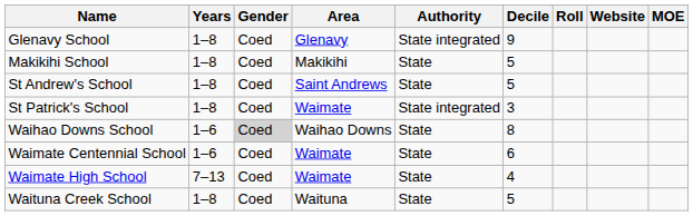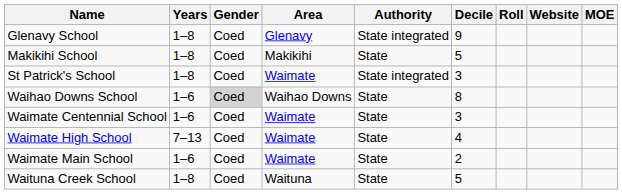 <table class="wikitable sortable">
 <tr>
 <th>Name</th>
 <th>Years</th>
 <th>Gender</th>
 <th>Area</th>
 <th>Authority</th>
 <th>Decile</th>
 <th>Roll</th>
 <th>Website</th>
 <th>MOE</th>
 </tr>
 <tr>
 <td>Glenavy School</td>
 <td>1–8</td>
 <td>Coed</td>
 <td><a href='#'>Glenavy</a></td>
 <td>State integrated</td>
 <td>9</td>
 <td></td>
 <td></td>
 <td></td>
 </tr>
 <tr>
 <td>Makikihi School</td>
 <td>1–8</td>
 <td>Coed</td>
 <td>Makikihi</td>
 <td>State</td>
 <td>5</td>
 <td></td>
 <td></td>
 <td></td>
 </tr>
 <tr>
-<td>St Andrew's School</td>
-<td>1–8</td>
-<td>Coed</td>
-<td><a href='#'>Saint Andrews</a></td>
-<td>State</td>
-<td>5</td>
-<td></td>
-<td></td>
-<td></td>
-</tr>
-<tr>
 <td>St Patrick's School</td>
 <td>1–8</td>
 <td>Coed</td>
 <td><a href='#'>Waimate</a></td>
 <td>State integrated</td>
 <td>3</td>
 <td></td>
 <td></td>
 <td></td>
 </tr>
 <tr>
 <td>Waihao Downs School</td>
 <td>1–6</td>
 <td style="background: lightgrey;">Coed</td>
 <td>Waihao Downs</td>
 <td>State</td>
 <td>8</td>
 <td></td>
 <td></td>
 <td></td>
 </tr>
 <tr>
 <td>Waimate Centennial School</td>
 <td>1–6</td>
 <td>Coed</td>
 <td><a href='#'>Waimate</a></td>
 <td>State</td>
-<td>6</td>
+<td>3</td>
 <td></td>
 <td></td>
 <td></td>
 </tr>
 <tr>
 <td><a href='#'>Waimate High School</a></td>
 <td>7–13</td>
 <td>Coed</td>
 <td><a href='#'>Waimate</a></td>
 <td>State</td>
 <td>4</td>
 <td></td>
 <td></td>
 <td></td>
 </tr>
 <tr>
+<td>Waimate Main School</td>
+<td>1–6</td>
+<td>Coed</td>
+<td><a href='#'>Waimate</a></td>
+<td>State</td>
+<td>2</td>
+<td></td>
+<td></td>
+<td></td>
+</tr>
+<tr>
 <td>Waituna Creek School</td>
 <td>1–8</td>
 <td>Coed</td>
 <td>Waituna</td>
 <td>State</td>
 <td>5</td>
 <td></td>
 <td></td>
 <td></td>
 </tr>
 </table>
